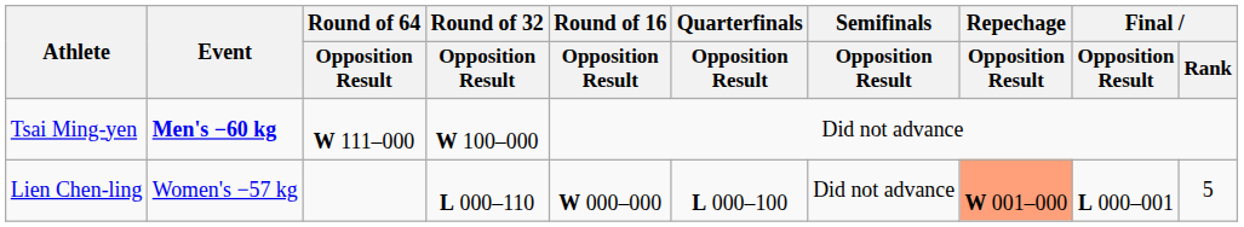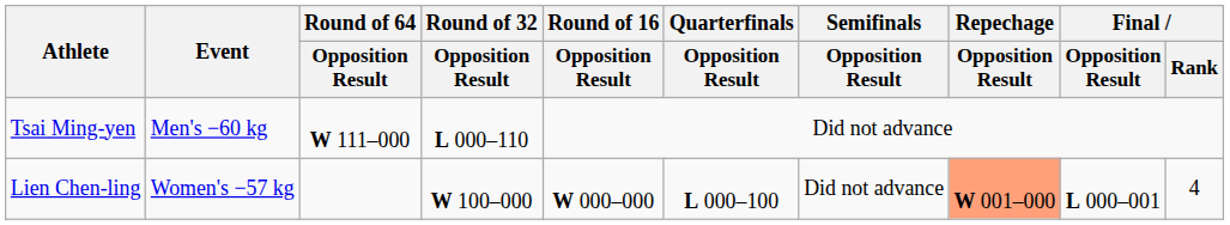 <table class="wikitable" style="font-size:90%">
 <tr>
 <th rowspan="2">Athlete</th>
 <th rowspan="2">Event</th>
 <th>Round of 64</th>
 <th>Round of 32</th>
 <th>Round of 16</th>
 <th>Quarterfinals</th>
 <th>Semifinals</th>
 <th>Repechage</th>
 <th colspan=2>Final / </th>
 </tr>
 <tr style="font-size:95%">
 <th>Opposition<br>Result</th>
 <th>Opposition<br>Result</th>
 <th>Opposition<br>Result</th>
 <th>Opposition<br>Result</th>
 <th>Opposition<br>Result</th>
 <th>Opposition<br>Result</th>
 <th>Opposition<br>Result</th>
 <th>Rank</th>
 </tr>
 <tr align=center>
 <td align=left><a href='#'>Tsai Ming-yen</a></td>
-<td align=left><strong><a href='#'>Men's −60 kg</a></strong></td>
+<td align=left><a href='#'>Men's −60 kg</a></td>
 <td><br><strong>W</strong> 111–000</td>
-<td><br><strong>W</strong> 100–000</td>
+<td><br><strong>L</strong> 000–110</td>
 <td colspan=6>Did not advance</td>
 </tr>
 <tr align=center>
 <td align=left><a href='#'>Lien Chen-ling</a></td>
 <td align=left><a href='#'>Women's −57 kg</a></td>
 <td></td>
-<td><br><strong>L</strong> 000–110</td>
+<td><br><strong>W</strong> 100–000</td>
 <td><br><strong>W</strong> 000–000 </td>
 <td><br><strong>L</strong> 000–100</td>
 <td>Did not advance</td>
 <td style="background: lightsalmon;"><br><strong>W</strong> 001–000</td>
 <td><br><strong>L</strong> 000–001</td>
-<td>5</td>
+<td>4</td>
 </tr>
 </table>
